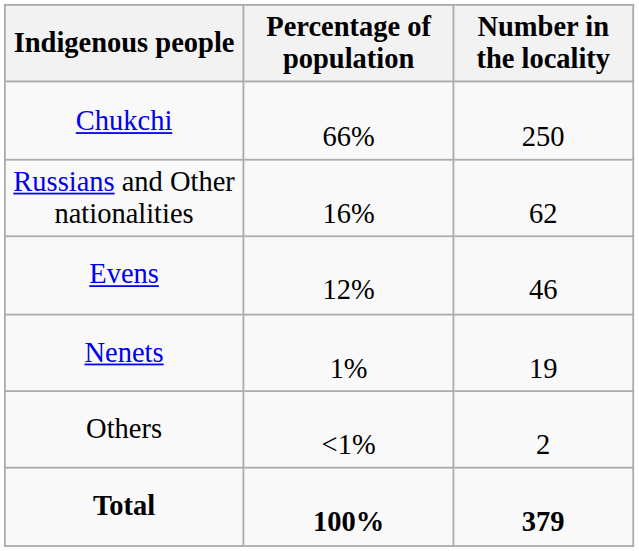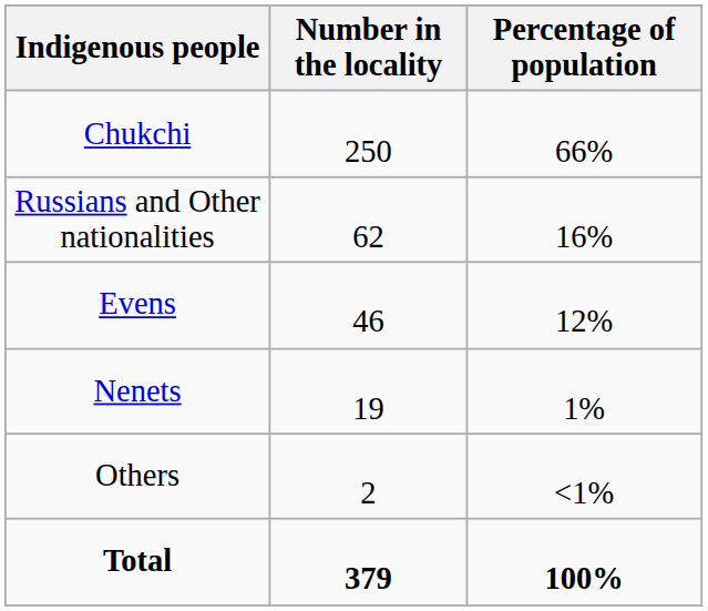 <table class="wikitable" style="width:40%">
 <tr bgcolor="#CCCCFF" align="center">
 <th>Indigenous people</th>
+<th>Number in the locality</th>
 <th>Percentage of population</th>
-<th>Number in the locality</th>
 </tr>
 <tr style="text-align:center;">
 <td><a href='#'>Chukchi</a><br></td>
+<td><br>250</td>
 <td><br>66%</td>
-<td><br>250</td>
 </tr>
 <tr style="text-align:center;">
 <td><a href='#'>Russians</a> and Other nationalities<br></td>
+<td><br>62</td>
 <td><br>16%</td>
-<td><br>62</td>
 </tr>
 <tr style="text-align:center;">
 <td><a href='#'>Evens</a><br></td>
+<td><br>46</td>
 <td><br>12%</td>
-<td><br>46</td>
 </tr>
 <tr style="text-align:center;">
 <td><a href='#'>Nenets</a><br></td>
+<td><br>19</td>
 <td><br>1%</td>
-<td><br>19</td>
 </tr>
 <tr style="text-align:center;">
 <td>Others<br></td>
+<td><br>2</td>
 <td><br><1%</td>
-<td><br>2</td>
 </tr>
 <tr style="text-align:center;">
 <td><strong>Total</strong><br></td>
+<td><br><strong>379</strong></td>
 <td><br><strong>100%</strong></td>
-<td><br><strong>379</strong></td>
 </tr>
 </table>
